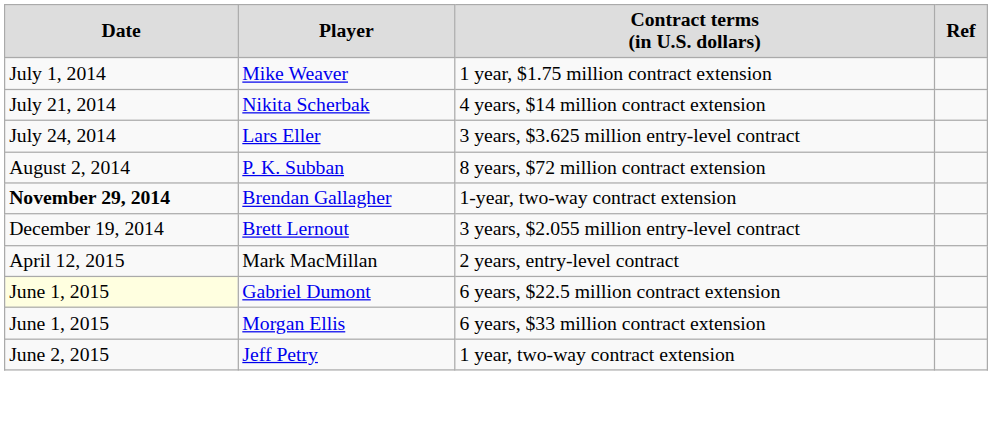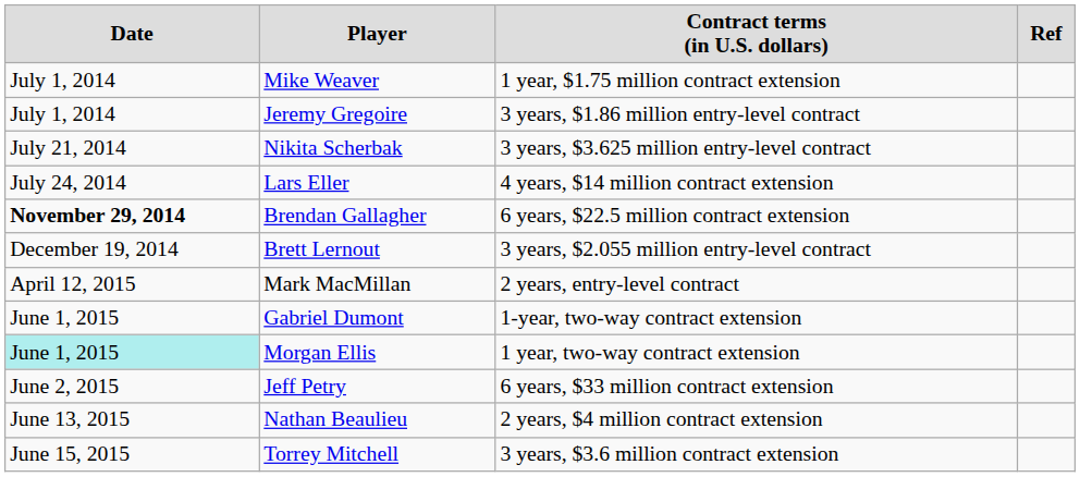 <table class="wikitable" style="border-collapse: collapse; width: 50em; padding: 3;">
 <tr align="center" bgcolor="#dddddd">
 <td><strong>Date</strong></td>
 <td><strong>Player</strong></td>
 <td><strong>Contract terms</strong><br><strong>(in U.S. dollars)</strong></td>
 <td><strong>Ref</strong></td>
 </tr>
 <tr>
 <td>July 1, 2014</td>
 <td><a href='#'>Mike Weaver</a></td>
 <td>1 year, $1.75 million contract extension</td>
 <td></td>
 </tr>
 <tr>
+<td>July 1, 2014</td>
+<td><a href='#'>Jeremy Gregoire</a></td>
+<td>3 years, $1.86 million entry-level contract</td>
+<td></td>
+</tr>
+<tr>
 <td>July 21, 2014</td>
 <td><a href='#'>Nikita Scherbak</a></td>
-<td>4 years, $14 million contract extension</td>
+<td>3 years, $3.625 million entry-level contract</td>
 <td></td>
 </tr>
 <tr>
 <td>July 24, 2014</td>
 <td><a href='#'>Lars Eller</a></td>
-<td>3 years, $3.625 million entry-level contract</td>
-<td></td>
-</tr>
-<tr>
-<td>August 2, 2014</td>
-<td><a href='#'>P. K. Subban</a></td>
-<td>8 years, $72 million contract extension</td>
+<td>4 years, $14 million contract extension</td>
 <td></td>
 </tr>
 <tr>
 <td><strong>November 29, 2014</strong></td>
 <td><a href='#'>Brendan Gallagher</a></td>
-<td>1-year, two-way contract extension</td>
+<td>6 years, $22.5 million contract extension</td>
 <td></td>
 </tr>
 <tr>
 <td>December 19, 2014</td>
 <td><a href='#'>Brett Lernout</a></td>
 <td>3 years, $2.055 million entry-level contract</td>
 <td></td>
 </tr>
 <tr>
 <td>April 12, 2015</td>
 <td>Mark MacMillan</td>
 <td>2 years, entry-level contract</td>
 <td></td>
 </tr>
 <tr>
-<td style="background: lightyellow;">June 1, 2015</td>
+<td>June 1, 2015</td>
 <td><a href='#'>Gabriel Dumont</a></td>
-<td>6 years, $22.5 million contract extension</td>
+<td>1-year, two-way contract extension</td>
 <td></td>
 </tr>
 <tr>
-<td>June 1, 2015</td>
+<td style="background: paleturquoise;">June 1, 2015</td>
 <td><a href='#'>Morgan Ellis</a></td>
-<td>6 years, $33 million contract extension</td>
+<td>1 year, two-way contract extension</td>
 <td></td>
 </tr>
 <tr>
 <td>June 2, 2015</td>
 <td><a href='#'>Jeff Petry</a></td>
-<td>1 year, two-way contract extension</td>
+<td>6 years, $33 million contract extension</td>
+<td></td>
+</tr>
+<tr>
+<td>June 13, 2015</td>
+<td><a href='#'>Nathan Beaulieu</a></td>
+<td>2 years, $4 million contract extension</td>
+<td></td>
+</tr>
+<tr>
+<td>June 15, 2015</td>
+<td><a href='#'>Torrey Mitchell</a></td>
+<td>3 years, $3.6 million contract extension</td>
 <td></td>
 </tr>
 </table>
